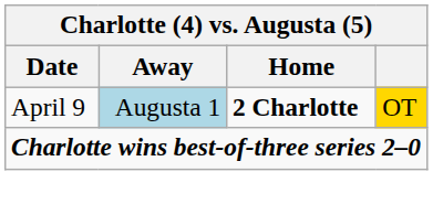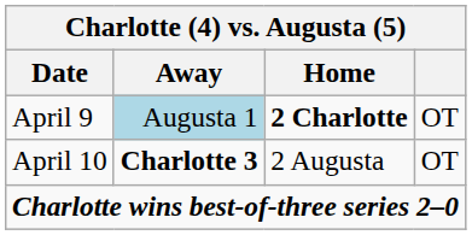 <table class="wikitable">
 <tr>
 <th bgcolor="#DDDDDD" colspan="4">Charlotte (4) vs. Augusta (5)</th>
 </tr>
 <tr>
 <th>Date</th>
 <th>Away</th>
 <th>Home</th>
 <th></th>
 </tr>
 <tr>
 <td>April 9</td>
 <td align="right" style="background: lightblue;">Augusta 1</td>
 <td><strong>2 Charlotte</strong></td>
-<td style="background: gold;">OT</td>
+<td>OT</td>
+</tr>
+<tr>
+<td>April 10</td>
+<td align="right"><strong>Charlotte 3</strong></td>
+<td>2 Augusta</td>
+<td>OT</td>
 </tr>
 <tr align="center">
 <td colspan="4"><strong><em>Charlotte wins best-of-three series 2–0</em></strong></td>
 </tr>
 </table>
